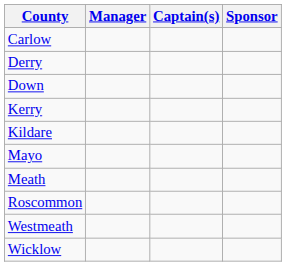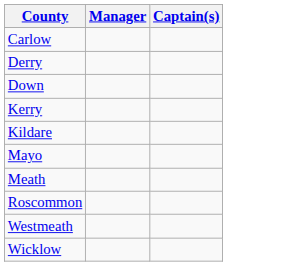 <table class="wikitable sortable" style="text-align:center">
 <tr>
 <th><a href='#'>County</a></th>
 <th><a href='#'>Manager</a></th>
 <th><a href='#'>Captain(s)</a></th>
-<th><a href='#'>Sponsor</a></th>
 </tr>
 <tr>
 <td style="text-align:left"> <a href='#'>Carlow</a></td>
-<td></td>
 <td></td>
 <td></td>
 </tr>
 <tr>
 <td style="text-align:left"> <a href='#'>Derry</a></td>
 <td></td>
 <td></td>
-<td></td>
 </tr>
 <tr>
 <td style="text-align:left"> <a href='#'>Down</a></td>
-<td></td>
 <td></td>
 <td></td>
 </tr>
 <tr>
 <td style="text-align:left"> <a href='#'>Kerry</a></td>
 <td></td>
 <td></td>
-<td></td>
 </tr>
 <tr>
 <td style="text-align:left"> <a href='#'>Kildare</a></td>
-<td></td>
 <td></td>
 <td></td>
 </tr>
 <tr>
 <td style="text-align:left"> <a href='#'>Mayo</a></td>
 <td></td>
 <td></td>
-<td></td>
 </tr>
 <tr>
 <td style="text-align:left"> <a href='#'>Meath</a></td>
-<td></td>
 <td></td>
 <td></td>
 </tr>
 <tr>
 <td style="text-align:left"> <a href='#'>Roscommon</a></td>
 <td></td>
 <td></td>
-<td></td>
 </tr>
 <tr>
 <td style="text-align:left"> <a href='#'>Westmeath</a></td>
-<td></td>
 <td></td>
 <td></td>
 </tr>
 <tr>
 <td style="text-align:left"> <a href='#'>Wicklow</a></td>
 <td></td>
 <td></td>
-<td></td>
 </tr>
 </table>
